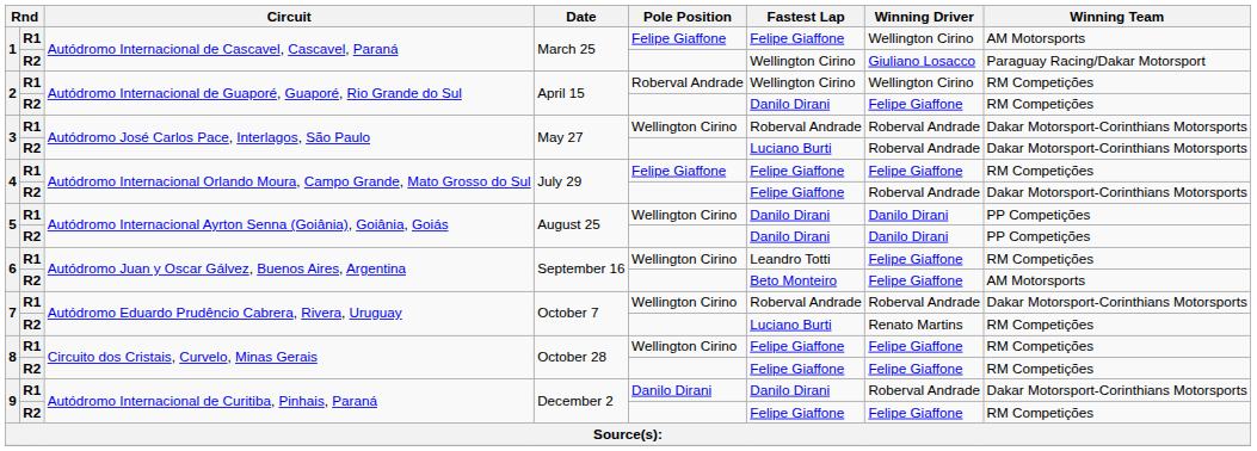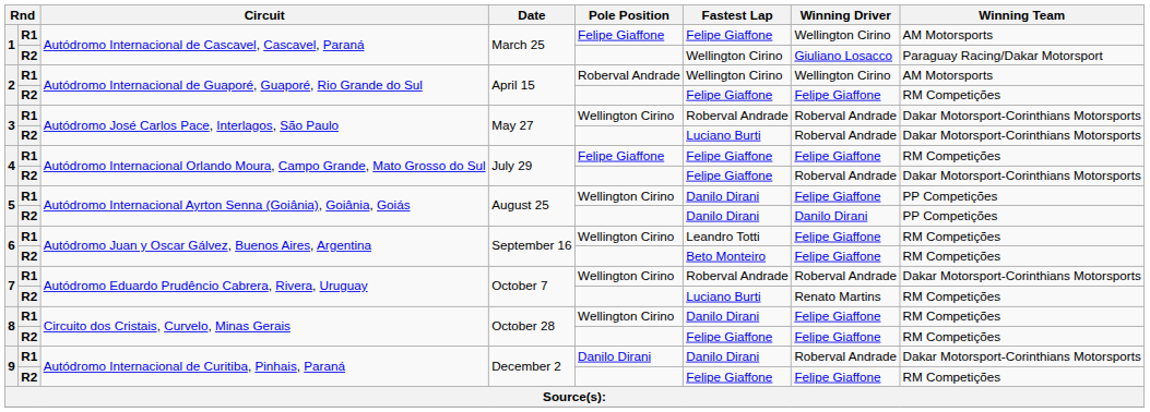 <table class="wikitable" style="font-size: 85%;">
 <tr>
 <th colspan="2">Rnd</th>
 <th>Circuit</th>
 <th>Date</th>
 <th>Pole Position</th>
 <th>Fastest Lap</th>
 <th>Winning Driver</th>
 <th>Winning Team</th>
 </tr>
 <tr>
 <th rowspan="2">1</th>
 <th>R1</th>
 <td rowspan="2"> <a href='#'>Autódromo Internacional de Cascavel</a>, <a href='#'>Cascavel</a>, <a href='#'>Paraná</a></td>
 <td rowspan="2">March 25</td>
 <td> <a href='#'>Felipe Giaffone</a></td>
 <td> <a href='#'>Felipe Giaffone</a></td>
 <td> Wellington Cirino</td>
 <td>AM Motorsports</td>
 </tr>
 <tr>
 <th>R2</th>
 <td></td>
 <td> Wellington Cirino</td>
 <td> <a href='#'>Giuliano Losacco</a></td>
 <td>Paraguay Racing/Dakar Motorsport</td>
 </tr>
 <tr>
 <th rowspan="2">2</th>
 <th>R1</th>
 <td rowspan="2"> <a href='#'>Autódromo Internacional de Guaporé</a>, <a href='#'>Guaporé</a>, <a href='#'>Rio Grande do Sul</a></td>
 <td rowspan="2">April 15</td>
 <td> Roberval Andrade</td>
 <td> Wellington Cirino</td>
 <td> Wellington Cirino</td>
-<td>RM Competições</td>
+<td>AM Motorsports</td>
 </tr>
 <tr>
 <th>R2</th>
 <td></td>
-<td> <a href='#'>Danilo Dirani</a></td>
+<td> <a href='#'>Felipe Giaffone</a></td>
 <td> <a href='#'>Felipe Giaffone</a></td>
 <td>RM Competições</td>
 </tr>
 <tr>
 <th rowspan="2">3</th>
 <th>R1</th>
 <td rowspan="2"> <a href='#'>Autódromo José Carlos Pace</a>, <a href='#'>Interlagos</a>, <a href='#'>São Paulo</a></td>
 <td rowspan="2">May 27</td>
 <td> Wellington Cirino</td>
 <td> Roberval Andrade</td>
 <td> Roberval Andrade</td>
 <td>Dakar Motorsport-Corinthians Motorsports</td>
 </tr>
 <tr>
 <th>R2</th>
 <td></td>
 <td> <a href='#'>Luciano Burti</a></td>
 <td> Roberval Andrade</td>
 <td>Dakar Motorsport-Corinthians Motorsports</td>
 </tr>
 <tr>
 <th rowspan="2">4</th>
 <th>R1</th>
 <td rowspan="2"> <a href='#'>Autódromo Internacional Orlando Moura</a>, <a href='#'>Campo Grande</a>, <a href='#'>Mato Grosso do Sul</a></td>
 <td rowspan="2">July 29</td>
 <td> <a href='#'>Felipe Giaffone</a></td>
 <td> <a href='#'>Felipe Giaffone</a></td>
 <td> <a href='#'>Felipe Giaffone</a></td>
 <td>RM Competições</td>
 </tr>
 <tr>
 <th>R2</th>
 <td></td>
 <td> <a href='#'>Felipe Giaffone</a></td>
 <td> Roberval Andrade</td>
 <td>Dakar Motorsport-Corinthians Motorsports</td>
 </tr>
 <tr>
 <th rowspan="2">5</th>
 <th>R1</th>
 <td rowspan="2"> <a href='#'>Autódromo Internacional Ayrton Senna (Goiânia)</a>, <a href='#'>Goiânia</a>, <a href='#'>Goiás</a></td>
 <td rowspan="2">August 25</td>
 <td> Wellington Cirino</td>
 <td> <a href='#'>Danilo Dirani</a></td>
-<td> <a href='#'>Danilo Dirani</a></td>
+<td> <a href='#'>Felipe Giaffone</a></td>
 <td>PP Competições</td>
 </tr>
 <tr>
 <th>R2</th>
 <td></td>
 <td> <a href='#'>Danilo Dirani</a></td>
 <td> <a href='#'>Danilo Dirani</a></td>
 <td>PP Competições</td>
 </tr>
 <tr>
 <th rowspan="2">6</th>
 <th>R1</th>
 <td rowspan="2"> <a href='#'>Autódromo Juan y Oscar Gálvez</a>, <a href='#'>Buenos Aires</a>, <a href='#'>Argentina</a></td>
 <td rowspan="2">September 16</td>
 <td> Wellington Cirino</td>
 <td> Leandro Totti</td>
 <td> <a href='#'>Felipe Giaffone</a></td>
 <td>RM Competições</td>
 </tr>
 <tr>
 <th>R2</th>
 <td></td>
 <td> <a href='#'>Beto Monteiro</a></td>
 <td> <a href='#'>Felipe Giaffone</a></td>
-<td>AM Motorsports</td>
+<td>RM Competições</td>
 </tr>
 <tr>
 <th rowspan="2">7</th>
 <th>R1</th>
 <td rowspan="2"> <a href='#'>Autódromo Eduardo Prudêncio Cabrera</a>, <a href='#'>Rivera</a>, <a href='#'>Uruguay</a></td>
 <td rowspan="2">October 7</td>
 <td> Wellington Cirino</td>
 <td> Roberval Andrade</td>
 <td> Roberval Andrade</td>
 <td>Dakar Motorsport-Corinthians Motorsports</td>
 </tr>
 <tr>
 <th>R2</th>
 <td></td>
 <td> <a href='#'>Luciano Burti</a></td>
 <td> Renato Martins</td>
 <td>RM Competições</td>
 </tr>
 <tr>
 <th rowspan="2">8</th>
 <th>R1</th>
 <td rowspan="2"> <a href='#'>Circuito dos Cristais</a>, <a href='#'>Curvelo</a>, <a href='#'>Minas Gerais</a></td>
 <td rowspan="2">October 28</td>
 <td> Wellington Cirino</td>
-<td> <a href='#'>Felipe Giaffone</a></td>
+<td> <a href='#'>Danilo Dirani</a></td>
 <td> <a href='#'>Felipe Giaffone</a></td>
 <td>RM Competições</td>
 </tr>
 <tr>
 <th>R2</th>
 <td></td>
 <td> <a href='#'>Felipe Giaffone</a></td>
 <td> <a href='#'>Felipe Giaffone</a></td>
 <td>RM Competições</td>
 </tr>
 <tr>
 <th rowspan="2">9</th>
 <th>R1</th>
 <td rowspan="2"> <a href='#'>Autódromo Internacional de Curitiba</a>, <a href='#'>Pinhais</a>, <a href='#'>Paraná</a></td>
 <td rowspan="2">December 2</td>
 <td> <a href='#'>Danilo Dirani</a></td>
 <td> <a href='#'>Danilo Dirani</a></td>
 <td> Roberval Andrade</td>
 <td>Dakar Motorsport-Corinthians Motorsports</td>
 </tr>
 <tr>
 <th>R2</th>
 <td></td>
 <td> <a href='#'>Felipe Giaffone</a></td>
 <td> <a href='#'>Felipe Giaffone</a></td>
 <td>RM Competições</td>
 </tr>
 <tr>
 <th colspan="8">Source(s): </th>
 </tr>
 <tr>
 </tr>
 </table>
